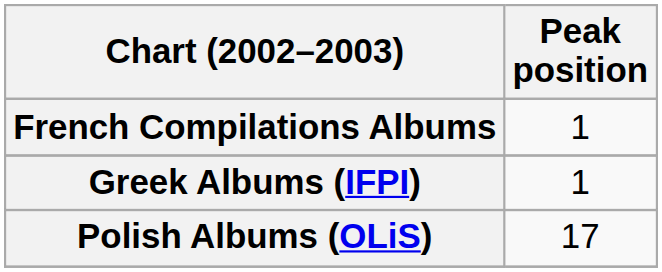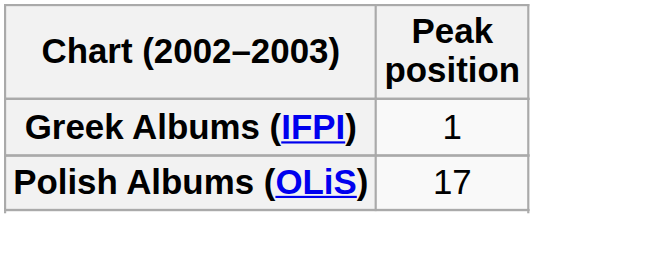 <table class="wikitable sortable plainrowheaders" style="text-align:center">
 <tr>
 <th scope="col">Chart (2002–2003)</th>
 <th scope="col">Peak<br>position</th>
 </tr>
 <tr>
 </tr>
 <tr>
 </tr>
 <tr>
 </tr>
 <tr>
 </tr>
 <tr>
 </tr>
 <tr>
 </tr>
 <tr>
 </tr>
 <tr>
-</tr>
-<tr>
-<th scope="row">French Compilations Albums</th>
-<td>1</td>
 </tr>
 <tr>
 </tr>
 <tr>
 <th scope="row">Greek Albums (<a href='#'>IFPI</a>)</th>
 <td>1</td>
 </tr>
 <tr>
 </tr>
 <tr>
 </tr>
 <tr>
 </tr>
 <tr>
 </tr>
 <tr>
 </tr>
 <tr>
 </tr>
 <tr>
 <th scope="row">Polish Albums (<a href='#'>OLiS</a>)</th>
 <td>17</td>
 </tr>
 <tr>
 </tr>
 <tr>
 </tr>
 <tr>
 </tr>
 <tr>
 </tr>
 <tr>
 </tr>
 </table>
